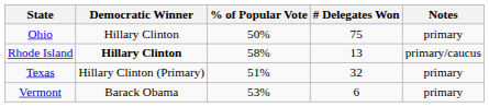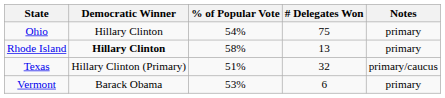 <table class="wikitable sortable" style="text-align:center">
 <tr>
 <th>State</th>
 <th>Democratic Winner</th>
 <th>% of Popular Vote</th>
 <th># Delegates Won</th>
 <th>Notes</th>
 </tr>
 <tr>
 <td><a href='#'>Ohio</a></td>
 <td>Hillary Clinton</td>
-<td>50%</td>
+<td>54%</td>
 <td>75</td>
 <td>primary</td>
 </tr>
 <tr>
 <td><a href='#'>Rhode Island</a></td>
 <td><strong>Hillary Clinton</strong></td>
 <td>58%</td>
 <td>13</td>
-<td>primary/caucus</td>
+<td>primary</td>
 </tr>
 <tr>
 <td><a href='#'>Texas</a></td>
 <td>Hillary Clinton (Primary)</td>
 <td>51%</td>
 <td>32</td>
-<td>primary</td>
+<td>primary/caucus</td>
 </tr>
 <tr>
 <td><a href='#'>Vermont</a></td>
 <td>Barack Obama</td>
 <td>53%</td>
 <td>6</td>
 <td>primary</td>
 </tr>
 </table>
